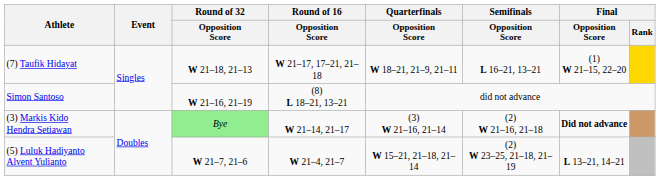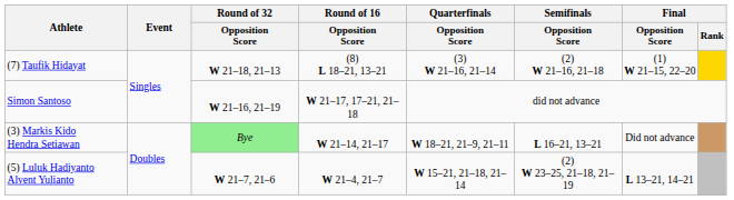 <table class="wikitable" style="font-size:90%; text-align:center">
 <tr>
 <th width="160" rowspan="2">Athlete</th>
 <th width="80" rowspan="2">Event</th>
 <th width="140">Round of 32</th>
 <th width="140">Round of 16</th>
 <th width="140">Quarterfinals</th>
 <th width="140">Semifinals</th>
 <th width="110" colspan="2">Final</th>
 </tr>
 <tr style="font-size:95%">
 <th>Opposition<br>Score</th>
 <th>Opposition<br>Score</th>
 <th>Opposition<br>Score</th>
 <th>Opposition<br>Score</th>
 <th>Opposition<br>Score</th>
 <th>Rank</th>
 </tr>
 <tr>
 <td align=left>(7) <a href='#'>Taufik Hidayat</a></td>
 <td align=left rowspan=2><a href='#'>Singles</a></td>
 <td align="center"> <br> <strong>W</strong> 21–18, 21–13</td>
-<td align="center"> <br> <strong>W</strong> 21–17, 17–21, 21–18</td>
-<td align="center"> <br> <strong>W</strong> 18–21, 21–9, 21–11</td>
-<td align="center"> <br> <strong>L</strong> 16–21, 13–21</td>
+<td align="center">(8)  <br> <strong>L</strong> 18–21, 13–21</td>
+<td align="center">(3)  <br> <strong>W</strong> 21–16, 21–14</td>
+<td align="center">(2)  <br> <strong>W</strong> 21–16, 21–18</td>
 <td align="center">(1)  <br> <strong>W</strong> 21–15, 22–20</td>
 <td bgcolor="gold"></td>
 </tr>
 <tr>
 <td align=left><a href='#'>Simon Santoso</a></td>
 <td align="center"> <br> <strong>W</strong> 21–16, 21–19</td>
-<td align="center">(8)  <br> <strong>L</strong> 18–21, 13–21</td>
+<td align="center"> <br> <strong>W</strong> 21–17, 17–21, 21–18</td>
 <td align="center" colspan=4>did not advance</td>
 </tr>
 <tr>
 <td align=left>(3) <a href='#'>Markis Kido</a> <br> <a href='#'>Hendra Setiawan</a></td>
 <td align=left rowspan=2><a href='#'>Doubles</a></td>
 <td align="center" style="background: lightgreen;"><em>Bye</em></td>
 <td align="center"> <br> <strong>W</strong> 21–14, 21–17</td>
-<td align="center">(3)  <br> <strong>W</strong> 21–16, 21–14</td>
-<td align="center">(2)  <br> <strong>W</strong> 21–16, 21–18</td>
-<td align="center"><strong>Did not advance</strong></td>
+<td align="center"> <br> <strong>W</strong> 18–21, 21–9, 21–11</td>
+<td align="center"> <br> <strong>L</strong> 16–21, 13–21</td>
+<td align="center">Did not advance</td>
 <td bgcolor=cc9966></td>
 </tr>
 <tr>
 <td align=left>(5) <a href='#'>Luluk Hadiyanto</a> <br> <a href='#'>Alvent Yulianto</a></td>
 <td align="center"> <br> <strong>W</strong> 21–7, 21–6</td>
 <td align="center"> <br> <strong>W</strong> 21–4, 21–7</td>
 <td align="center"> <br> <strong>W</strong> 15–21, 21–18, 21–14</td>
 <td align="center">(2)  <br> <strong>W</strong> 23–25, 21–18, 21–19</td>
 <td align="center"> <br> <strong>L</strong> 13–21, 14–21</td>
 <td bgcolor="silver"></td>
 </tr>
 </table>
